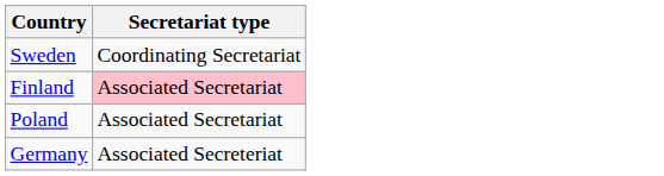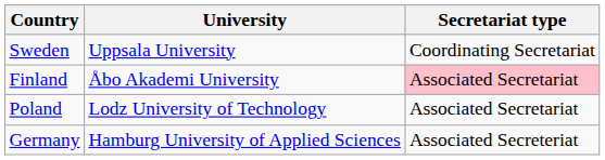 <table class="wikitable">
 <tr>
 <th>Country</th>
+<th>University</th>
 <th>Secretariat type</th>
 </tr>
 <tr>
 <td><a href='#'>Sweden</a></td>
+<td><a href='#'>Uppsala University</a></td>
 <td>Coordinating Secretariat</td>
 </tr>
 <tr>
 <td><a href='#'>Finland</a></td>
+<td><a href='#'>Åbo Akademi University</a></td>
 <td style="background: pink;">Associated Secretariat</td>
 </tr>
 <tr>
 <td><a href='#'>Poland</a></td>
+<td><a href='#'>Lodz University of Technology</a></td>
 <td>Associated Secretariat</td>
 </tr>
 <tr>
 <td><a href='#'>Germany</a></td>
+<td><a href='#'>Hamburg University of Applied Sciences</a></td>
 <td>Associated Secreteriat</td>
 </tr>
 </table>
